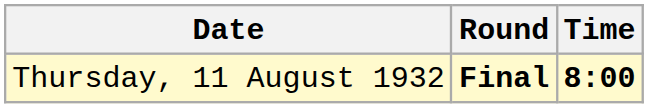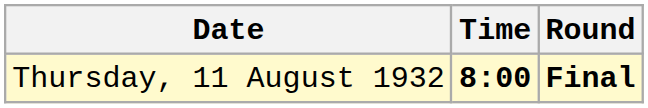 <table class="wikitable">
 <tr>
 <th>Date</th>
+<th>Time</th>
 <th>Round</th>
-<th>Time</th>
 </tr>
 <tr style=background:lemonchiffon>
 <td>Thursday, 11 August 1932</td>
+<td><strong>8:00</strong></td>
 <td><strong>Final</strong></td>
-<td><strong>8:00</strong></td>
 </tr>
 </table>
